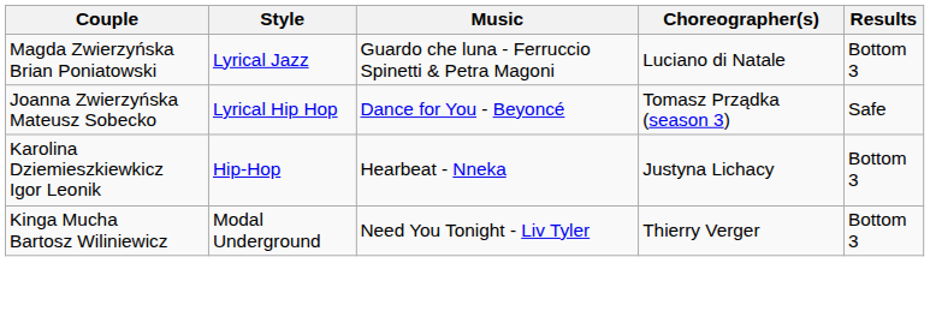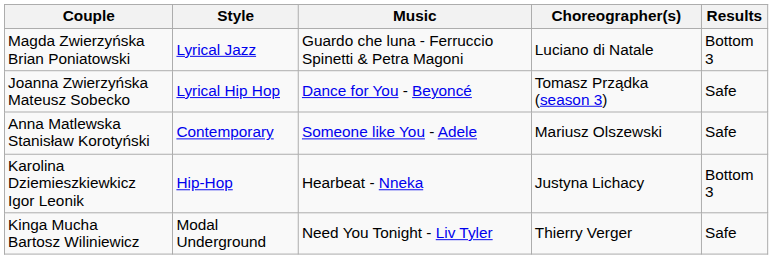 <table class="wikitable" width="90%">
 <tr>
 <th>Couple</th>
 <th>Style</th>
 <th>Music</th>
 <th>Choreographer(s)</th>
 <th>Results</th>
 </tr>
 <tr>
 <td>Magda Zwierzyńska<br>Brian Poniatowski</td>
 <td><a href='#'>Lyrical Jazz</a></td>
 <td>Guardo che luna - Ferruccio Spinetti & Petra Magoni</td>
 <td>Luciano di Natale</td>
 <td>Bottom 3</td>
 </tr>
 <tr>
 <td>Joanna Zwierzyńska<br>Mateusz Sobecko</td>
 <td><a href='#'>Lyrical Hip Hop</a></td>
 <td><a href='#'>Dance for You</a> - <a href='#'>Beyoncé</a></td>
 <td>Tomasz Prządka (<a href='#'>season 3</a>)</td>
 <td>Safe</td>
 </tr>
 <tr>
+<td>Anna Matlewska<br>Stanisław Korotyński</td>
+<td><a href='#'>Contemporary</a></td>
+<td><a href='#'>Someone like You</a> - <a href='#'>Adele</a></td>
+<td>Mariusz Olszewski</td>
+<td>Safe</td>
+</tr>
+<tr>
 <td>Karolina Dziemieszkiewkicz<br>Igor Leonik</td>
 <td><a href='#'>Hip-Hop</a></td>
 <td>Hearbeat - <a href='#'>Nneka</a></td>
 <td>Justyna Lichacy</td>
 <td>Bottom 3</td>
 </tr>
 <tr>
 <td>Kinga Mucha<br>Bartosz Wiliniewicz</td>
 <td>Modal Underground</td>
 <td>Need You Tonight - <a href='#'>Liv Tyler</a></td>
 <td>Thierry Verger</td>
-<td>Bottom 3</td>
+<td>Safe</td>
 </tr>
 </table>
